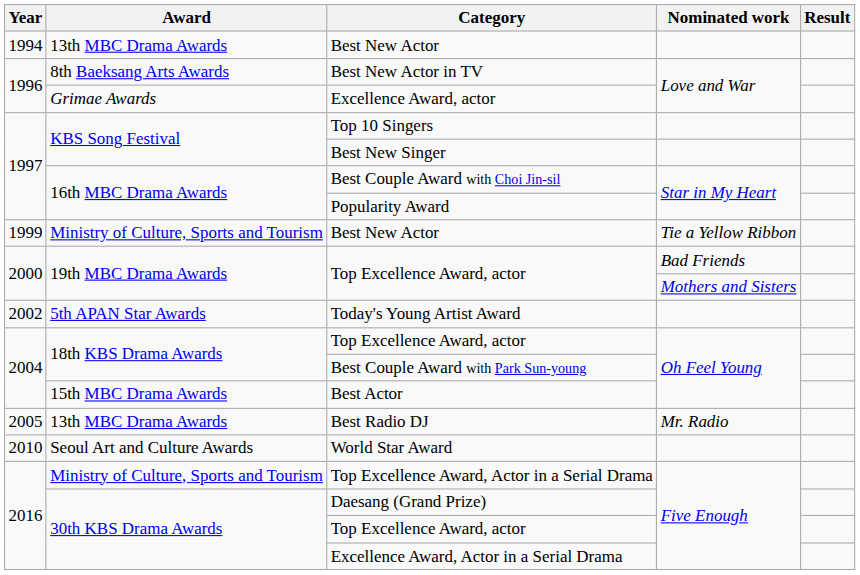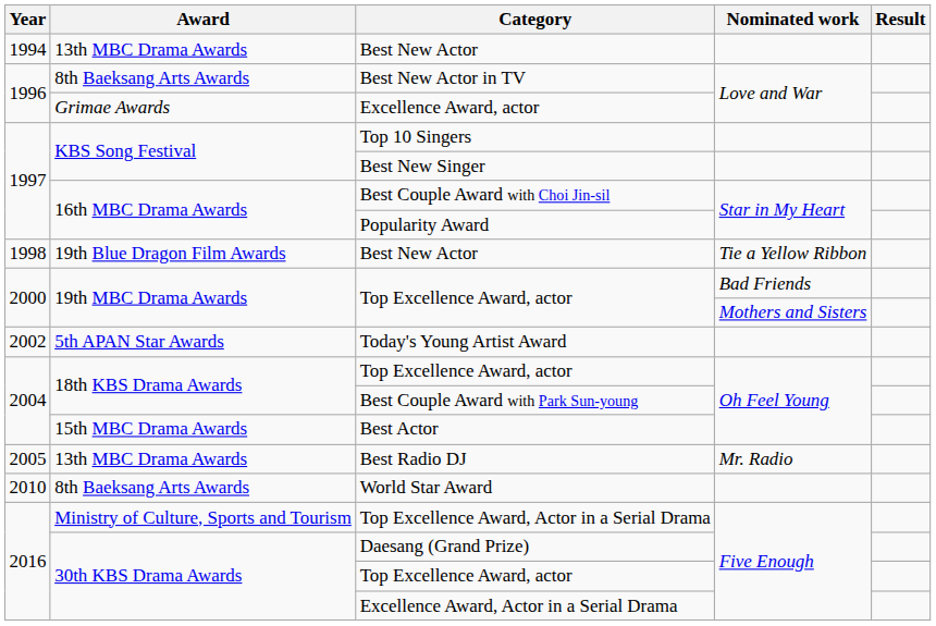 <table class="wikitable">
 <tr>
 <th>Year</th>
 <th>Award</th>
 <th>Category</th>
 <th>Nominated work</th>
 <th>Result</th>
 </tr>
 <tr>
 <td>1994</td>
 <td>13th <a href='#'>MBC Drama Awards</a></td>
 <td>Best New Actor</td>
 <td></td>
 <td></td>
 </tr>
 <tr>
 <td rowspan='2'>1996</td>
 <td>8th <a href='#'>Baeksang Arts Awards</a></td>
 <td>Best New Actor in TV</td>
 <td rowspan='2'><em>Love and War</em></td>
 <td></td>
 </tr>
 <tr>
 <td><em>Grimae Awards</em></td>
 <td>Excellence Award, actor</td>
 <td></td>
 </tr>
 <tr>
 <td rowspan='4'>1997</td>
 <td rowspan='2'><a href='#'>KBS Song Festival</a></td>
 <td>Top 10 Singers</td>
 <td></td>
 <td></td>
 </tr>
 <tr>
 <td>Best New Singer</td>
 <td></td>
 <td></td>
 </tr>
 <tr>
 <td rowspan='2'>16th <a href='#'>MBC Drama Awards</a></td>
 <td>Best Couple Award <small>with <a href='#'>Choi Jin-sil</a></small></td>
 <td rowspan='2'><em><a href='#'>Star in My Heart</a></em></td>
 <td></td>
 </tr>
 <tr>
 <td>Popularity Award</td>
 <td></td>
 </tr>
 <tr>
-<td>1999</td>
-<td><a href='#'>Ministry of Culture, Sports and Tourism</a></td>
+<td>1998</td>
+<td>19th <a href='#'>Blue Dragon Film Awards</a></td>
 <td>Best New Actor</td>
 <td><em>Tie a Yellow Ribbon</em></td>
 <td></td>
 </tr>
 <tr>
 <td rowspan='2'>2000</td>
 <td rowspan='2'>19th <a href='#'>MBC Drama Awards</a></td>
 <td rowspan='2'>Top Excellence Award, actor</td>
 <td><em>Bad Friends</em></td>
 <td></td>
 </tr>
 <tr>
 <td><em><a href='#'>Mothers and Sisters</a></em></td>
 <td></td>
 </tr>
 <tr>
 <td>2002</td>
 <td><a href='#'>5th APAN Star Awards</a></td>
 <td>Today's Young Artist Award</td>
 <td></td>
 <td></td>
 </tr>
 <tr>
 <td rowspan='3'>2004</td>
 <td rowspan='2'>18th <a href='#'>KBS Drama Awards</a></td>
 <td>Top Excellence Award, actor</td>
 <td rowspan='3'><em><a href='#'>Oh Feel Young</a></em></td>
 <td></td>
 </tr>
 <tr>
 <td>Best Couple Award <small>with <a href='#'>Park Sun-young</a></small></td>
 <td></td>
 </tr>
 <tr>
 <td>15th <a href='#'>MBC Drama Awards</a></td>
 <td>Best Actor</td>
 <td></td>
 </tr>
 <tr>
 <td>2005</td>
 <td>13th <a href='#'>MBC Drama Awards</a></td>
 <td>Best Radio DJ</td>
 <td><em>Mr. Radio</em></td>
 <td></td>
 </tr>
 <tr>
 <td>2010</td>
-<td>Seoul Art and Culture Awards</td>
+<td>8th <a href='#'>Baeksang Arts Awards</a></td>
 <td>World Star Award</td>
 <td></td>
 <td></td>
 </tr>
 <tr>
 <td rowspan='4'>2016</td>
 <td><a href='#'>Ministry of Culture, Sports and Tourism</a></td>
 <td>Top Excellence Award, Actor in a Serial Drama</td>
 <td rowspan='4'><em><a href='#'>Five Enough</a></em></td>
 <td></td>
 </tr>
 <tr>
 <td rowspan='3'><a href='#'>30th KBS Drama Awards</a></td>
 <td>Daesang (Grand Prize)</td>
 <td></td>
 </tr>
 <tr>
 <td>Top Excellence Award, actor</td>
 <td></td>
 </tr>
 <tr>
 <td>Excellence Award, Actor in a Serial Drama</td>
 <td></td>
 </tr>
 </table>
